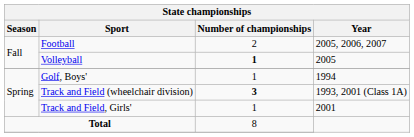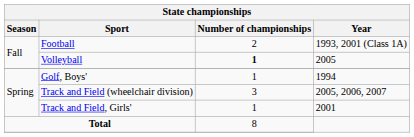 <table class="wikitable">
 <tr>
 <th colspan="4">State championships</th>
 </tr>
 <tr>
 <th>Season</th>
 <th>Sport</th>
 <th>Number of championships</th>
 <th>Year</th>
 </tr>
 <tr>
 <td rowspan="2">Fall</td>
 <td><a href='#'>Football</a></td>
 <td align="center">2</td>
-<td>2005, 2006, 2007</td>
+<td>1993, 2001 (Class 1A)</td>
 </tr>
 <tr>
 <td><a href='#'>Volleyball</a></td>
 <td align="center"><strong>1</strong></td>
 <td>2005</td>
 </tr>
 <tr>
 </tr>
 <tr>
 </tr>
 <tr>
 </tr>
 <tr>
 </tr>
 <tr>
 <td rowspan="3">Spring</td>
 <td><a href='#'>Golf</a>, Boys'</td>
 <td align="center">1</td>
 <td>1994</td>
 </tr>
 <tr>
 <td><a href='#'>Track and Field</a> (wheelchair division)</td>
-<td align="center"><strong>3</strong></td>
-<td>1993, 2001 (Class 1A)</td>
+<td align="center">3</td>
+<td>2005, 2006, 2007</td>
 </tr>
 <tr>
 <td><a href='#'>Track and Field</a>, Girls'</td>
 <td align="center">1</td>
 <td>2001</td>
 </tr>
 <tr>
 <td align="center" colspan="2"><strong>Total</strong></td>
 <td align="center">8</td>
 </tr>
 <tr>
 </tr>
 </table>
